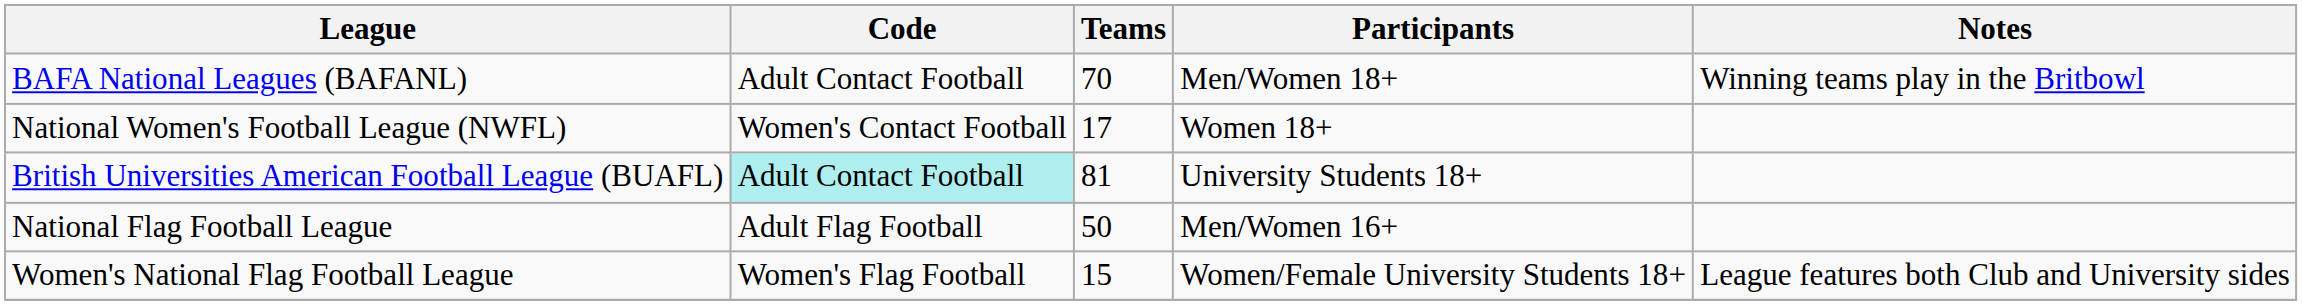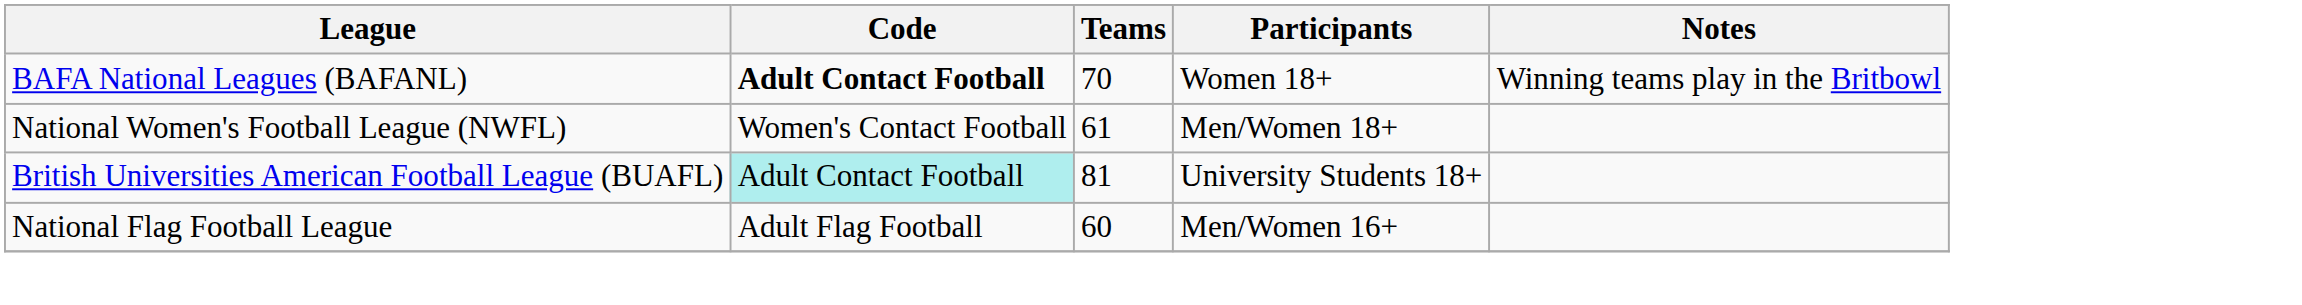 <table class="wikitable">
 <tr>
 <th>League</th>
 <th>Code</th>
 <th>Teams</th>
 <th>Participants</th>
 <th>Notes</th>
 </tr>
 <tr>
 <td><a href='#'>BAFA National Leagues</a> (BAFANL)</td>
-<td>Adult Contact Football</td>
+<td><strong>Adult Contact Football</strong></td>
 <td>70</td>
-<td>Men/Women 18+</td>
+<td>Women 18+</td>
 <td>Winning teams play in the <a href='#'>Britbowl</a></td>
 </tr>
 <tr>
 <td>National Women's Football League (NWFL)</td>
 <td>Women's Contact Football</td>
-<td>17</td>
-<td>Women 18+</td>
+<td>61</td>
+<td>Men/Women 18+</td>
 <td></td>
 </tr>
 <tr>
 <td><a href='#'>British Universities American Football League</a> (BUAFL)</td>
 <td style="background: paleturquoise;">Adult Contact Football</td>
 <td>81</td>
 <td>University Students 18+</td>
 <td></td>
 </tr>
 <tr>
 <td>National Flag Football League</td>
 <td>Adult Flag Football</td>
-<td>50</td>
+<td>60</td>
 <td>Men/Women 16+</td>
 <td></td>
 </tr>
 <tr>
-<td>Women's National Flag Football League</td>
-<td>Women's Flag Football</td>
-<td>15</td>
-<td>Women/Female University Students 18+</td>
-<td>League features both Club and University sides</td>
-</tr>
-<tr>
 </tr>
 </table>
